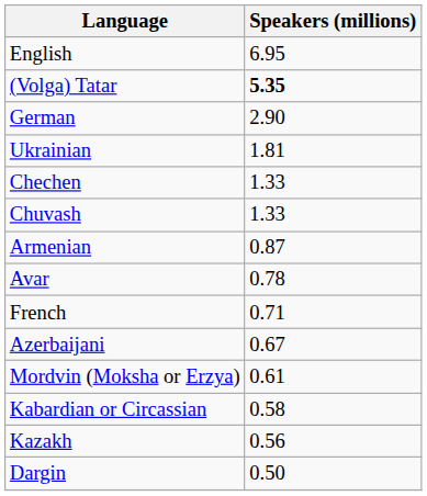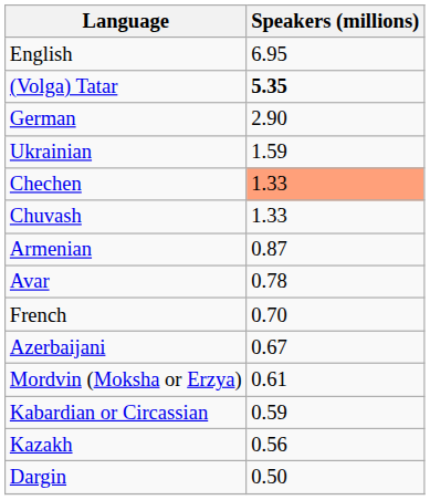 <table class="wikitable">
 <tr>
 <th>Language</th>
 <th>Speakers (millions)</th>
 </tr>
 <tr>
 <td>English</td>
 <td>6.95</td>
 </tr>
 <tr>
 <td><a href='#'>(Volga) Tatar</a></td>
 <td><strong>5.35</strong></td>
 </tr>
 <tr>
 <td><a href='#'>German</a></td>
 <td>2.90</td>
 </tr>
 <tr>
 <td><a href='#'>Ukrainian</a></td>
-<td>1.81</td>
+<td>1.59</td>
 </tr>
 <tr ->
 <td><a href='#'>Chechen</a></td>
-<td>1.33</td>
+<td style="background: lightsalmon;">1.33</td>
 </tr>
 <tr ->
 <td><a href='#'>Chuvash</a></td>
 <td>1.33</td>
 </tr>
 <tr ->
 <td><a href='#'>Armenian</a></td>
 <td>0.87</td>
 </tr>
 <tr>
 <td><a href='#'>Avar</a></td>
 <td>0.78</td>
 </tr>
 <tr>
 <td>French</td>
-<td>0.71</td>
+<td>0.70</td>
 </tr>
 <tr>
 <td><a href='#'>Azerbaijani</a></td>
 <td>0.67</td>
 </tr>
 <tr>
 <td><a href='#'>Mordvin</a> (<a href='#'>Moksha</a> or <a href='#'>Erzya</a>)</td>
 <td>0.61</td>
 </tr>
 <tr>
 <td><a href='#'>Kabardian or Circassian</a></td>
-<td>0.58</td>
+<td>0.59</td>
 </tr>
 <tr>
 <td><a href='#'>Kazakh</a></td>
 <td>0.56</td>
 </tr>
 <tr>
 <td><a href='#'>Dargin</a></td>
 <td>0.50</td>
 </tr>
 <tr ->
 </tr>
 </table>
